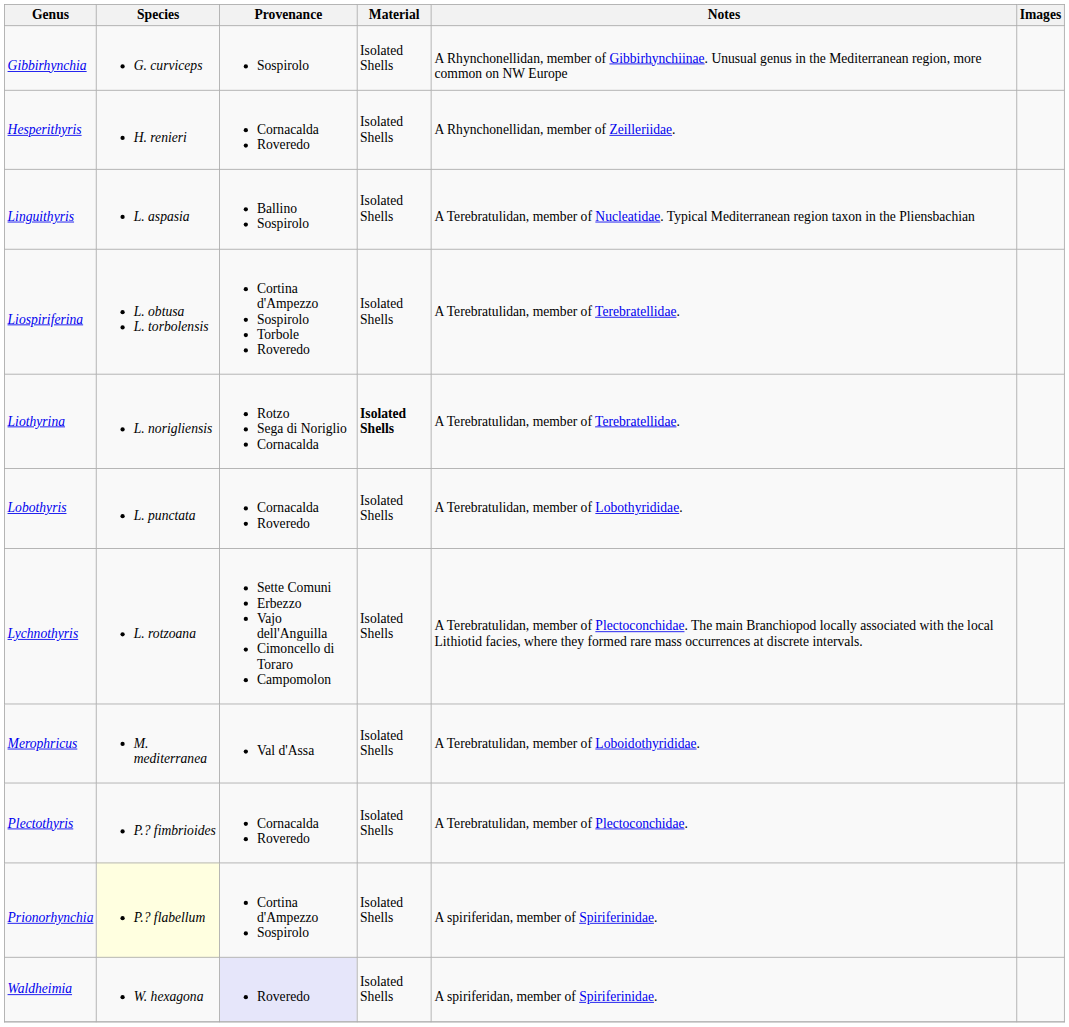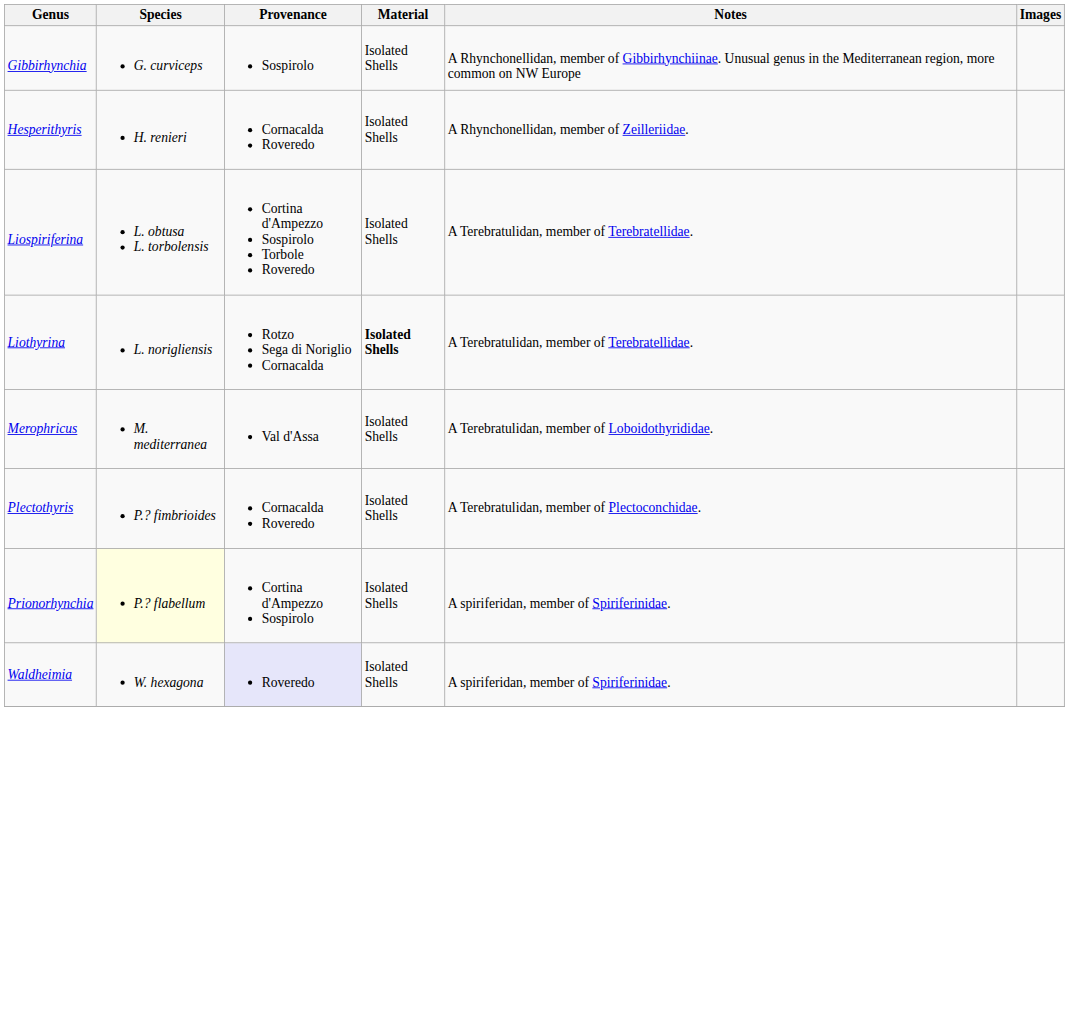 <table class = "wikitable">
 <tr>
 <th>Genus</th>
 <th>Species</th>
 <th>Provenance</th>
 <th>Material</th>
 <th>Notes</th>
 <th>Images</th>
 </tr>
 <tr>
 <td><br><em><a href='#'>Gibbirhynchia</a></em></td>
 <td><br><ul><li><em>G. curviceps</em></li></ul></td>
 <td><br><ul><li>Sospirolo</li></ul></td>
 <td>Isolated Shells</td>
 <td><br>A Rhynchonellidan, member of <a href='#'>Gibbirhynchiinae</a>. Unusual genus in the Mediterranean region, more common on NW Europe</td>
 <td></td>
 </tr>
 <tr>
 <td><em><a href='#'>Hesperithyris</a></em></td>
 <td><br><ul><li><em>H. renieri</em></li></ul></td>
 <td><br><ul><li>Cornacalda</li><li>Roveredo</li></ul></td>
 <td>Isolated Shells</td>
 <td>A Rhynchonellidan, member of <a href='#'>Zeilleriidae</a>.</td>
 <td></td>
 </tr>
 <tr>
-<td><br><em><a href='#'>Linguithyris</a></em></td>
-<td><br><ul><li><em>L. aspasia</em></li></ul></td>
-<td><br><ul><li>Ballino</li><li>Sospirolo</li></ul></td>
-<td>Isolated Shells</td>
-<td><br>A Terebratulidan, member of <a href='#'>Nucleatidae</a>. Typical Mediterranean region taxon in the Pliensbachian</td>
-<td></td>
-</tr>
-<tr>
 <td><br><em><a href='#'>Liospiriferina</a></em></td>
 <td><br><ul><li><em>L. obtusa</em></li><li><em>L. torbolensis</em></li></ul></td>
 <td><br><ul><li>Cortina d'Ampezzo</li><li>Sospirolo</li><li>Torbole</li><li>Roveredo</li></ul></td>
 <td>Isolated Shells</td>
 <td>A Terebratulidan, member of <a href='#'>Terebratellidae</a>.</td>
 <td><br></td>
 </tr>
 <tr>
 <td><em><a href='#'>Liothyrina</a></em></td>
 <td><br><ul><li><em>L. norigliensis</em></li></ul></td>
 <td><br><ul><li>Rotzo</li><li>Sega di Noriglio</li><li>Cornacalda</li></ul></td>
 <td><strong>Isolated Shells</strong></td>
 <td>A Terebratulidan, member of <a href='#'>Terebratellidae</a>.</td>
-<td></td>
-</tr>
-<tr>
-<td><em><a href='#'>Lobothyris</a></em></td>
-<td><br><ul><li><em>L. punctata</em></li></ul></td>
-<td><br><ul><li>Cornacalda</li><li>Roveredo</li></ul></td>
-<td>Isolated Shells</td>
-<td>A Terebratulidan, member of <a href='#'>Lobothyrididae</a>.</td>
-<td></td>
-</tr>
-<tr>
-<td><br><em><a href='#'>Lychnothyris</a></em></td>
-<td><br><ul><li><em>L. rotzoana</em></li></ul></td>
-<td><br><ul><li>Sette Comuni</li><li>Erbezzo</li><li>Vajo dell'Anguilla</li><li>Cimoncello di Toraro</li><li>Campomolon</li></ul></td>
-<td>Isolated Shells</td>
-<td><br>A Terebratulidan, member of <a href='#'>Plectoconchidae</a>. The main Branchiopod locally associated with the local Lithiotid facies, where they formed rare mass occurrences at discrete intervals.</td>
 <td></td>
 </tr>
 <tr>
 <td><em><a href='#'>Merophricus</a></em></td>
 <td><br><ul><li><em>M. mediterranea</em></li></ul></td>
 <td><br><ul><li>Val d'Assa</li></ul></td>
 <td>Isolated Shells</td>
 <td>A Terebratulidan, member of <a href='#'>Loboidothyrididae</a>.</td>
 <td></td>
 </tr>
 <tr>
 <td><em><a href='#'>Plectothyris</a></em></td>
 <td><br><ul><li><em>P.? fimbrioides</em></li></ul></td>
 <td><br><ul><li>Cornacalda</li><li>Roveredo</li></ul></td>
 <td>Isolated Shells</td>
 <td>A Terebratulidan, member of <a href='#'>Plectoconchidae</a>.</td>
 <td></td>
 </tr>
 <tr>
 <td><br><em><a href='#'>Prionorhynchia</a></em></td>
 <td style="background: lightyellow;"><br><ul><li><em>P.? flabellum</em></li></ul></td>
 <td><br><ul><li>Cortina d'Ampezzo</li><li>Sospirolo</li></ul></td>
 <td>Isolated Shells</td>
 <td><br>A spiriferidan, member of <a href='#'>Spiriferinidae</a>.</td>
 <td></td>
 </tr>
 <tr>
 <td><em><a href='#'>Waldheimia</a></em></td>
 <td><br><ul><li><em>W. hexagona</em></li></ul></td>
 <td style="background: lavender;"><br><ul><li>Roveredo</li></ul></td>
 <td>Isolated Shells</td>
 <td><br>A spiriferidan, member of <a href='#'>Spiriferinidae</a>.</td>
 <td></td>
 </tr>
 <tr>
 </tr>
 </table>
